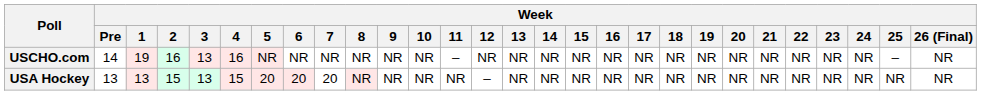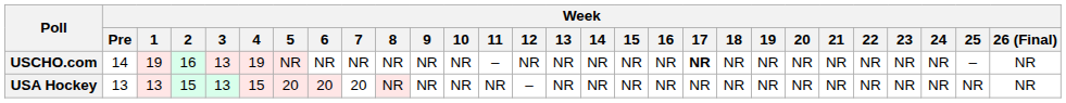 <table class="wikitable" style="white-space:nowrap;">
 <tr>
 <th scope="col" width="100" rowspan="2">Poll</th>
 <th colspan="28">Week</th>
 </tr>
 <tr>
 <th scope="col" width="30">Pre</th>
 <th scope="col" width="30">1</th>
 <th scope="col" width="30">2</th>
 <th scope="col" width="30">3</th>
 <th scope="col" width="30">4</th>
 <th scope="col" width="30">5</th>
 <th scope="col" width="30">6</th>
 <th scope="col" width="30">7</th>
 <th scope="col" width="30">8</th>
 <th scope="col" width="30">9</th>
 <th scope="col" width="30">10</th>
 <th scope="col" width="30">11</th>
 <th scope="col" width="30">12</th>
 <th scope="col" width="30">13</th>
 <th scope="col" width="30">14</th>
 <th scope="col" width="30">15</th>
 <th scope="col" width="30">16</th>
 <th scope="col" width="30">17</th>
 <th scope="col" width="30">18</th>
 <th scope="col" width="30">19</th>
 <th scope="col" width="30">20</th>
 <th scope="col" width="30">21</th>
 <th scope="col" width="30">22</th>
 <th scope="col" width="30">23</th>
 <th scope="col" width="30">24</th>
 <th scope="col" width="30">25</th>
 <th scope="col" width="30">26 (Final)</th>
 </tr>
 <tr style="text-align:center;">
 <th>USCHO.com</th>
 <td bgcolor=FFFFFF>14</td>
 <td bgcolor=FFE6E6>19</td>
 <td bgcolor=D8FFEB>16</td>
 <td bgcolor=FFE6E6>13</td>
-<td bgcolor=FFE6E6>16</td>
+<td bgcolor=FFE6E6>19</td>
 <td bgcolor=FFE6E6>NR</td>
 <td bgcolor=FFFFFF>NR</td>
 <td bgcolor=FFFFFF>NR</td>
 <td bgcolor=FFFFFF>NR</td>
 <td bgcolor=FFFFFF>NR</td>
 <td bgcolor=FFFFFF>NR</td>
 <td bgcolor=FFFFFF>–</td>
 <td bgcolor=FFFFFF>NR</td>
 <td bgcolor=FFFFFF>NR</td>
 <td bgcolor=FFFFFF>NR</td>
 <td bgcolor=FFFFFF>NR</td>
 <td bgcolor=FFFFFF>NR</td>
-<td bgcolor=FFFFFF>NR</td>
+<td bgcolor=FFFFFF><strong>NR</strong></td>
 <td bgcolor=FFFFFF>NR</td>
 <td bgcolor=FFFFFF>NR</td>
 <td bgcolor=FFFFFF>NR</td>
 <td bgcolor=FFFFFF>NR</td>
 <td bgcolor=FFFFFF>NR</td>
 <td bgcolor=FFFFFF>NR</td>
 <td bgcolor=FFFFFF>NR</td>
 <td bgcolor=FFFFFF>–</td>
 <td bgcolor=FFFFFF>NR</td>
 </tr>
 <tr style="text-align:center;">
 <th>USA Hockey</th>
 <td bgcolor=FFFFFF>13</td>
 <td bgcolor=FFE6E6>13</td>
 <td bgcolor=D8FFEB>15</td>
 <td bgcolor=D8FFEB>13</td>
 <td bgcolor=FFE6E6>15</td>
 <td bgcolor=FFE6E6>20</td>
 <td bgcolor=FFE6E6>20</td>
 <td bgcolor=FFFFFF>20</td>
 <td bgcolor=FFE6E6>NR</td>
 <td bgcolor=FFFFFF>NR</td>
 <td bgcolor=FFFFFF>NR</td>
 <td bgcolor=FFFFFF>NR</td>
 <td bgcolor=FFFFFF>–</td>
 <td bgcolor=FFFFFF>NR</td>
 <td bgcolor=FFFFFF>NR</td>
 <td bgcolor=FFFFFF>NR</td>
 <td bgcolor=FFFFFF>NR</td>
 <td bgcolor=FFFFFF>NR</td>
 <td bgcolor=FFFFFF>NR</td>
 <td bgcolor=FFFFFF>NR</td>
 <td bgcolor=FFFFFF>NR</td>
 <td bgcolor=FFFFFF>NR</td>
 <td bgcolor=FFFFFF>NR</td>
 <td bgcolor=FFFFFF>NR</td>
 <td bgcolor=FFFFFF>NR</td>
 <td bgcolor=FFFFFF>NR</td>
 <td bgcolor=FFFFFF>NR</td>
 </tr>
 </table>
